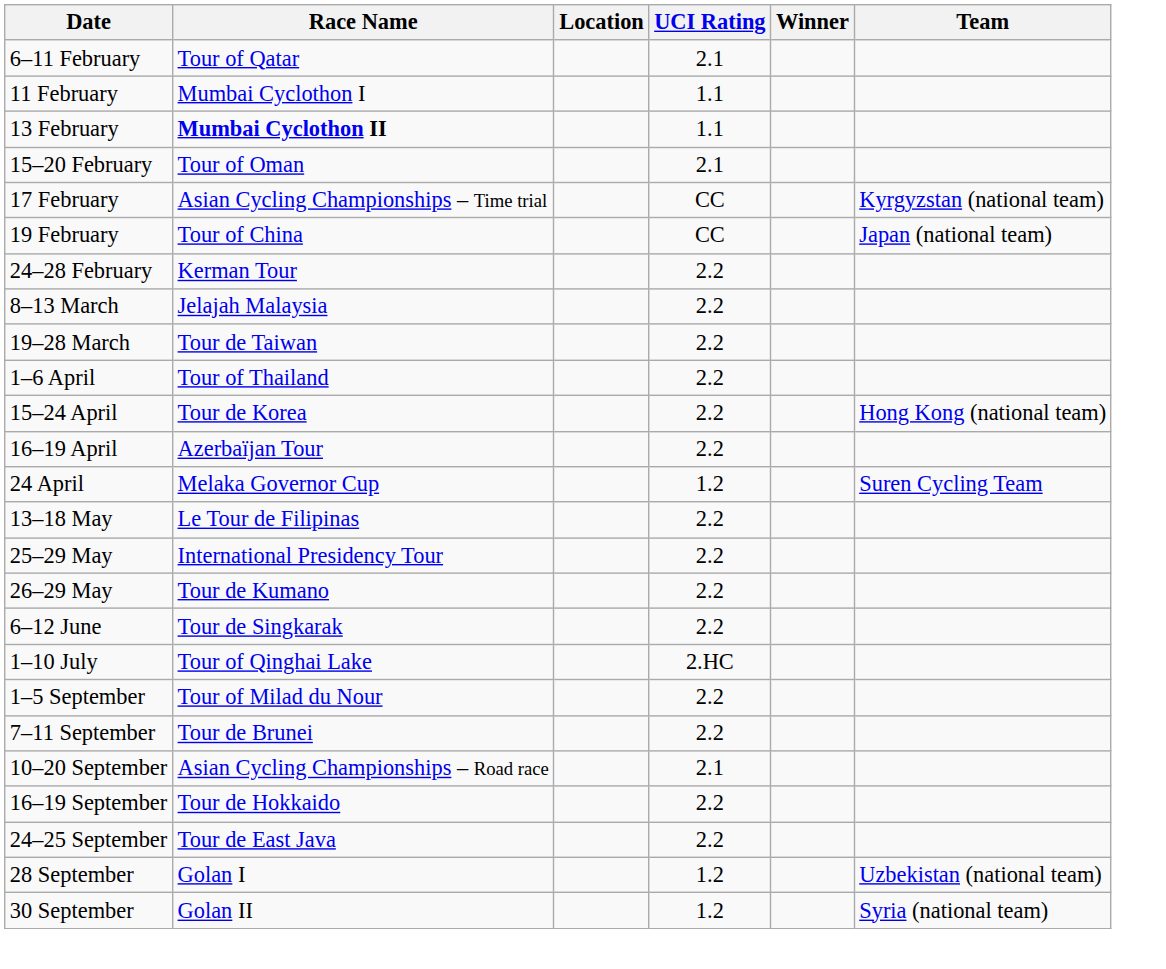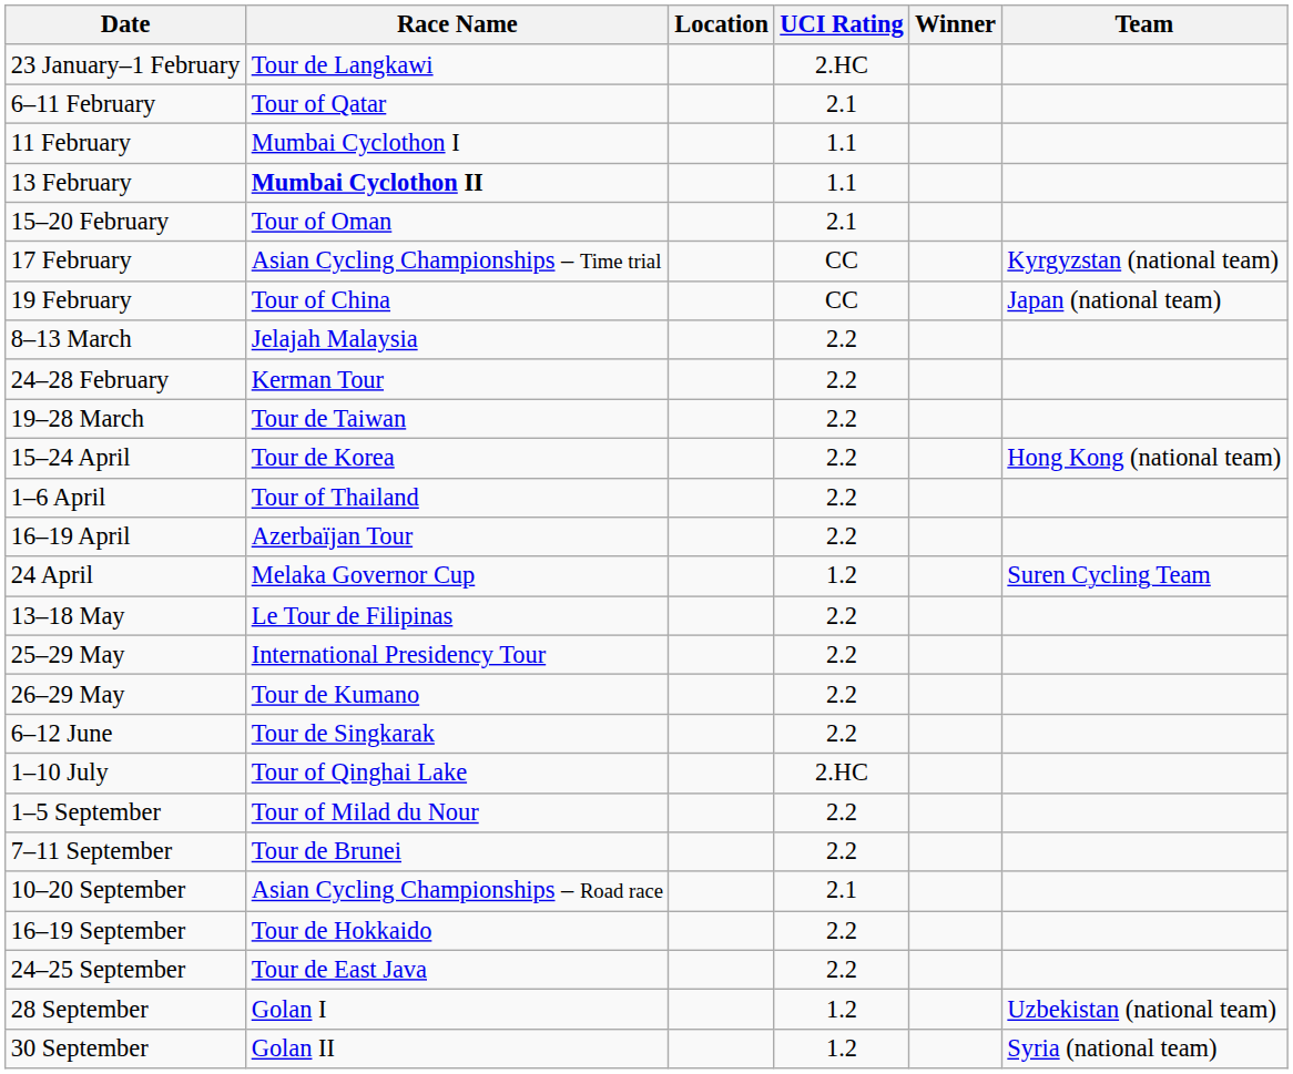 <table class="wikitable sortable">
 <tr>
 <th>Date</th>
 <th>Race Name</th>
 <th>Location</th>
 <th><a href='#'>UCI Rating</a></th>
 <th>Winner</th>
 <th>Team</th>
+</tr>
+<tr>
+<td>23 January–1 February</td>
+<td><a href='#'>Tour de Langkawi</a></td>
+<td></td>
+<td align=center>2.HC</td>
+<td></td>
+<td></td>
 </tr>
 <tr>
 <td>6–11 February</td>
 <td><a href='#'>Tour of Qatar</a></td>
 <td></td>
 <td align=center>2.1</td>
 <td></td>
 <td></td>
 </tr>
 <tr>
 <td>11 February</td>
 <td><a href='#'>Mumbai Cyclothon</a> I</td>
 <td></td>
 <td align=center>1.1</td>
 <td></td>
 <td></td>
 </tr>
 <tr>
 <td>13 February</td>
 <td><strong><a href='#'>Mumbai Cyclothon</a> II</strong></td>
 <td></td>
 <td align=center>1.1</td>
 <td></td>
 <td></td>
 </tr>
 <tr>
 <td>15–20 February</td>
 <td><a href='#'>Tour of Oman</a></td>
 <td></td>
 <td align=center>2.1</td>
 <td></td>
 <td></td>
 </tr>
 <tr>
 <td>17 February</td>
 <td><a href='#'>Asian Cycling Championships</a> – <small>Time trial</small></td>
 <td></td>
 <td align=center>CC</td>
 <td></td>
 <td><a href='#'>Kyrgyzstan</a> (national team)</td>
 </tr>
 <tr>
 <td>19 February</td>
 <td><a href='#'>Tour of China</a></td>
 <td></td>
 <td align=center>CC</td>
 <td></td>
 <td><a href='#'>Japan</a> (national team)</td>
 </tr>
 <tr>
-<td>24–28 February</td>
-<td><a href='#'>Kerman Tour</a></td>
+<td>8–13 March</td>
+<td><a href='#'>Jelajah Malaysia</a></td>
 <td></td>
 <td align=center>2.2</td>
 <td></td>
 <td></td>
 </tr>
 <tr>
-<td>8–13 March</td>
-<td><a href='#'>Jelajah Malaysia</a></td>
+<td>24–28 February</td>
+<td><a href='#'>Kerman Tour</a></td>
 <td></td>
 <td align=center>2.2</td>
 <td></td>
 <td></td>
 </tr>
 <tr>
 <td>19–28 March</td>
 <td><a href='#'>Tour de Taiwan</a></td>
 <td></td>
 <td align=center>2.2</td>
 <td></td>
 <td></td>
 </tr>
 <tr>
+<td>15–24 April</td>
+<td><a href='#'>Tour de Korea</a></td>
+<td></td>
+<td align=center>2.2</td>
+<td></td>
+<td><a href='#'>Hong Kong</a> (national team)</td>
+</tr>
+<tr>
 <td>1–6 April</td>
 <td><a href='#'>Tour of Thailand</a></td>
 <td></td>
 <td align=center>2.2</td>
 <td></td>
 <td></td>
-</tr>
-<tr>
-<td>15–24 April</td>
-<td><a href='#'>Tour de Korea</a></td>
-<td></td>
-<td align=center>2.2</td>
-<td></td>
-<td><a href='#'>Hong Kong</a> (national team)</td>
 </tr>
 <tr>
 <td>16–19 April</td>
 <td><a href='#'>Azerbaïjan Tour</a></td>
 <td></td>
 <td align=center>2.2</td>
 <td></td>
 <td></td>
 </tr>
 <tr>
 <td>24 April</td>
 <td><a href='#'>Melaka Governor Cup</a></td>
 <td></td>
 <td align=center>1.2</td>
 <td></td>
 <td><a href='#'>Suren Cycling Team</a></td>
 </tr>
 <tr>
 <td>13–18 May</td>
 <td><a href='#'>Le Tour de Filipinas</a></td>
 <td></td>
 <td align=center>2.2</td>
 <td></td>
 <td></td>
 </tr>
 <tr>
 <td>25–29 May</td>
 <td><a href='#'>International Presidency Tour</a></td>
 <td></td>
 <td align=center>2.2</td>
 <td></td>
 <td></td>
 </tr>
 <tr>
 <td>26–29 May</td>
 <td><a href='#'>Tour de Kumano</a></td>
 <td></td>
 <td align=center>2.2</td>
 <td></td>
 <td></td>
 </tr>
 <tr>
 <td>6–12 June</td>
 <td><a href='#'>Tour de Singkarak</a></td>
 <td></td>
 <td align=center>2.2</td>
 <td></td>
 <td></td>
 </tr>
 <tr>
 <td>1–10 July</td>
 <td><a href='#'>Tour of Qinghai Lake</a></td>
 <td></td>
 <td align=center>2.HC</td>
 <td></td>
 <td></td>
 </tr>
 <tr>
 <td>1–5 September</td>
 <td><a href='#'>Tour of Milad du Nour</a></td>
 <td></td>
 <td align=center>2.2</td>
 <td></td>
 <td></td>
 </tr>
 <tr>
 <td>7–11 September</td>
 <td><a href='#'>Tour de Brunei</a></td>
 <td></td>
 <td align=center>2.2</td>
 <td></td>
 <td></td>
 </tr>
 <tr>
 <td>10–20 September</td>
 <td><a href='#'>Asian Cycling Championships</a> – <small>Road race</small></td>
 <td></td>
 <td align=center>2.1</td>
 <td></td>
 <td></td>
 </tr>
 <tr>
 <td>16–19 September</td>
 <td><a href='#'>Tour de Hokkaido</a></td>
 <td></td>
 <td align=center>2.2</td>
 <td></td>
 <td></td>
 </tr>
 <tr>
 <td>24–25 September</td>
 <td><a href='#'>Tour de East Java</a></td>
 <td></td>
 <td align=center>2.2</td>
 <td></td>
 <td></td>
 </tr>
 <tr>
 <td>28 September</td>
 <td><a href='#'>Golan</a> I</td>
 <td></td>
 <td align=center>1.2</td>
 <td></td>
 <td><a href='#'>Uzbekistan</a> (national team)</td>
 </tr>
 <tr>
 <td>30 September</td>
 <td><a href='#'>Golan</a> II</td>
 <td></td>
 <td align=center>1.2</td>
 <td></td>
 <td><a href='#'>Syria</a> (national team)</td>
 </tr>
 </table>
